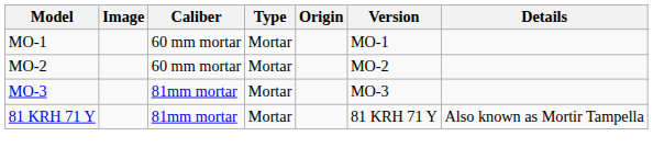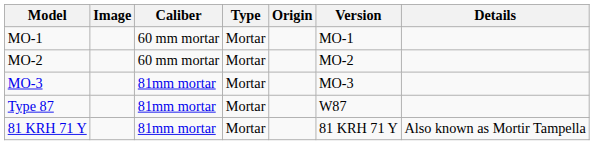 <table class="wikitable">
 <tr>
 <th>Model</th>
 <th>Image</th>
 <th>Caliber</th>
 <th>Type</th>
 <th>Origin</th>
 <th>Version</th>
 <th>Details</th>
 </tr>
 <tr>
 <td>MO-1</td>
 <td></td>
 <td>60 mm mortar</td>
 <td>Mortar</td>
 <td></td>
 <td>MO-1</td>
 <td></td>
 </tr>
 <tr>
 <td>MO-2</td>
 <td></td>
 <td>60 mm mortar</td>
 <td>Mortar</td>
 <td></td>
 <td>MO-2</td>
 <td></td>
 </tr>
 <tr>
 <td><a href='#'>MO-3</a></td>
 <td></td>
 <td><a href='#'>81mm mortar</a></td>
 <td>Mortar</td>
 <td></td>
 <td>MO-3</td>
 <td></td>
 </tr>
 <tr>
+<td><a href='#'>Type 87</a></td>
+<td></td>
+<td><a href='#'>81mm mortar</a></td>
+<td>Mortar</td>
+<td></td>
+<td>W87</td>
+<td></td>
+</tr>
+<tr>
 <td><a href='#'>81 KRH 71 Y</a></td>
 <td></td>
 <td><a href='#'>81mm mortar</a></td>
 <td>Mortar</td>
 <td></td>
 <td>81 KRH 71 Y</td>
 <td> Also known as Mortir Tampella</td>
 </tr>
 </table>
